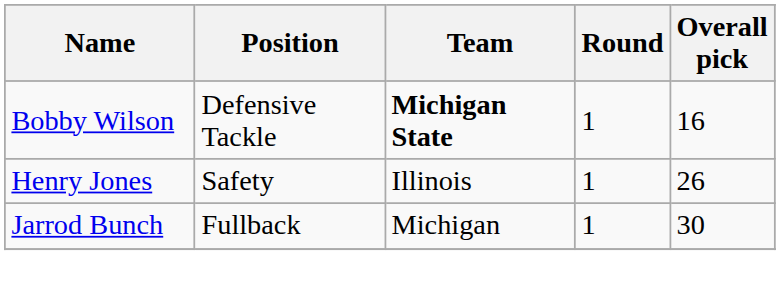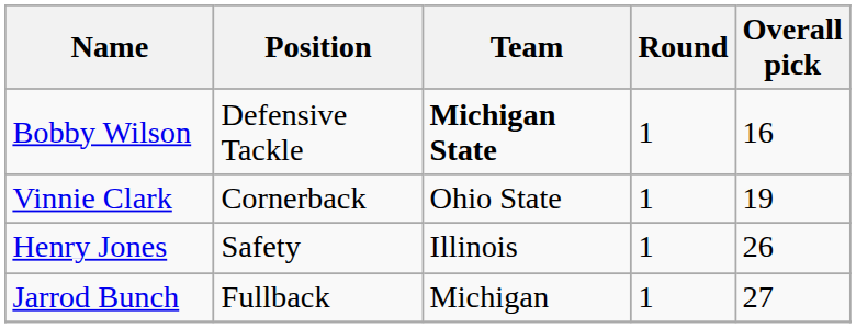 <table class="sortable wikitable">
 <tr>
 <th width="100">Name</th>
 <th width="100">Position</th>
 <th width="100">Team</th>
 <th width="25">Round</th>
 <th width="25">Overall pick</th>
 </tr>
 <tr align="left" bgcolor="">
 <td><a href='#'>Bobby Wilson</a></td>
 <td>Defensive Tackle</td>
 <td><strong>Michigan State</strong></td>
 <td>1</td>
 <td>16</td>
 </tr>
 <tr align="left" bgcolor="">
+<td><a href='#'>Vinnie Clark</a></td>
+<td>Cornerback</td>
+<td>Ohio State</td>
+<td>1</td>
+<td>19</td>
+</tr>
+<tr align="left" bgcolor="">
 <td><a href='#'>Henry Jones</a></td>
 <td>Safety</td>
 <td>Illinois</td>
 <td>1</td>
 <td>26</td>
 </tr>
 <tr align="left" bgcolor="">
 <td><a href='#'>Jarrod Bunch</a></td>
 <td>Fullback</td>
 <td>Michigan</td>
 <td>1</td>
-<td>30</td>
+<td>27</td>
 </tr>
 <tr align="left" bgcolor="">
 </tr>
 <tr>
 </tr>
 </table>
